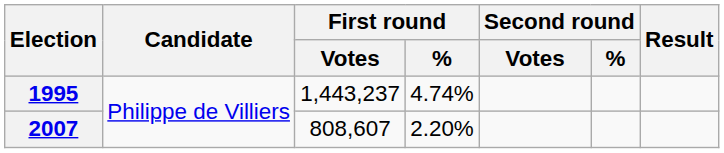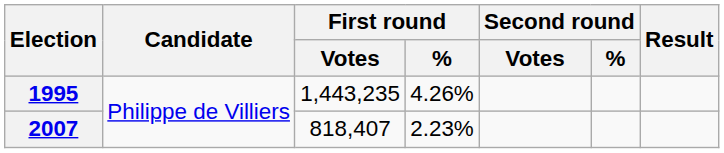 <table class="wikitable" style=text-align:center>
 <tr>
 <th rowspan=2>Election</th>
 <th rowspan=2>Candidate</th>
 <th colspan=2>First round</th>
 <th colspan=2>Second round</th>
 <th rowspan=2>Result</th>
 </tr>
 <tr>
 <th>Votes</th>
 <th>%</th>
 <th>Votes</th>
 <th>%</th>
 </tr>
 <tr>
 <th><a href='#'>1995</a></th>
 <td rowspan="2"><a href='#'>Philippe de Villiers</a></td>
-<td>1,443,237</td>
-<td>4.74%</td>
+<td>1,443,235</td>
+<td>4.26%</td>
 <td></td>
 <td></td>
 <td></td>
 </tr>
 <tr>
 <th><a href='#'>2007</a></th>
-<td>808,607</td>
-<td>2.20%</td>
+<td>818,407</td>
+<td>2.23%</td>
 <td></td>
 <td></td>
 <td></td>
 </tr>
 </table>
